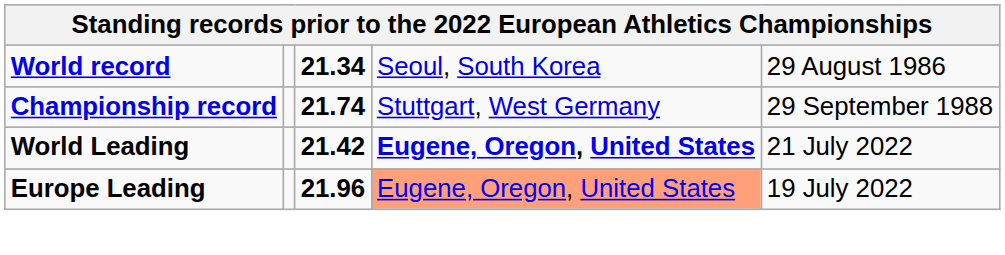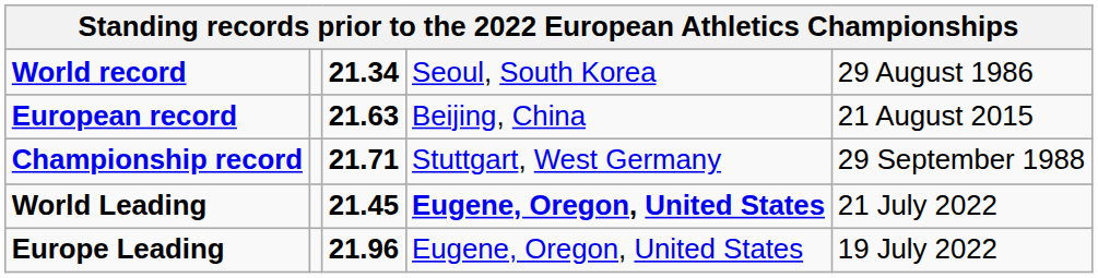 <table class="wikitable">
 <tr>
 <th colspan="5">Standing records prior to the 2022 European Athletics Championships</th>
 </tr>
 <tr>
 <td><strong><a href='#'>World record</a></strong></td>
 <td></td>
 <td><strong>21.34</strong></td>
 <td><a href='#'>Seoul</a>, <a href='#'>South Korea</a></td>
 <td>29 August 1986</td>
 </tr>
 <tr>
+<td><strong><a href='#'>European record</a></strong></td>
+<td></td>
+<td><strong>21.63</strong></td>
+<td><a href='#'>Beijing</a>, <a href='#'>China</a></td>
+<td>21 August 2015</td>
+</tr>
+<tr>
 <td><strong><a href='#'>Championship record</a></strong></td>
 <td></td>
-<td><strong>21.74</strong></td>
+<td><strong>21.71</strong></td>
 <td><a href='#'>Stuttgart</a>, <a href='#'>West Germany</a></td>
 <td>29 September 1988</td>
 </tr>
 <tr>
 <td><strong>World Leading</strong></td>
 <td></td>
-<td><strong>21.42</strong></td>
+<td><strong>21.45</strong></td>
 <td><strong><a href='#'>Eugene, Oregon</a>, <a href='#'>United States</a></strong></td>
 <td>21 July 2022</td>
 </tr>
 <tr>
 <td><strong>Europe Leading</strong></td>
 <td></td>
 <td><strong>21.96 </strong></td>
-<td style="background: lightsalmon;"><a href='#'>Eugene, Oregon</a>, <a href='#'>United States</a></td>
+<td><a href='#'>Eugene, Oregon</a>, <a href='#'>United States</a></td>
 <td>19 July 2022</td>
 </tr>
 </table>
